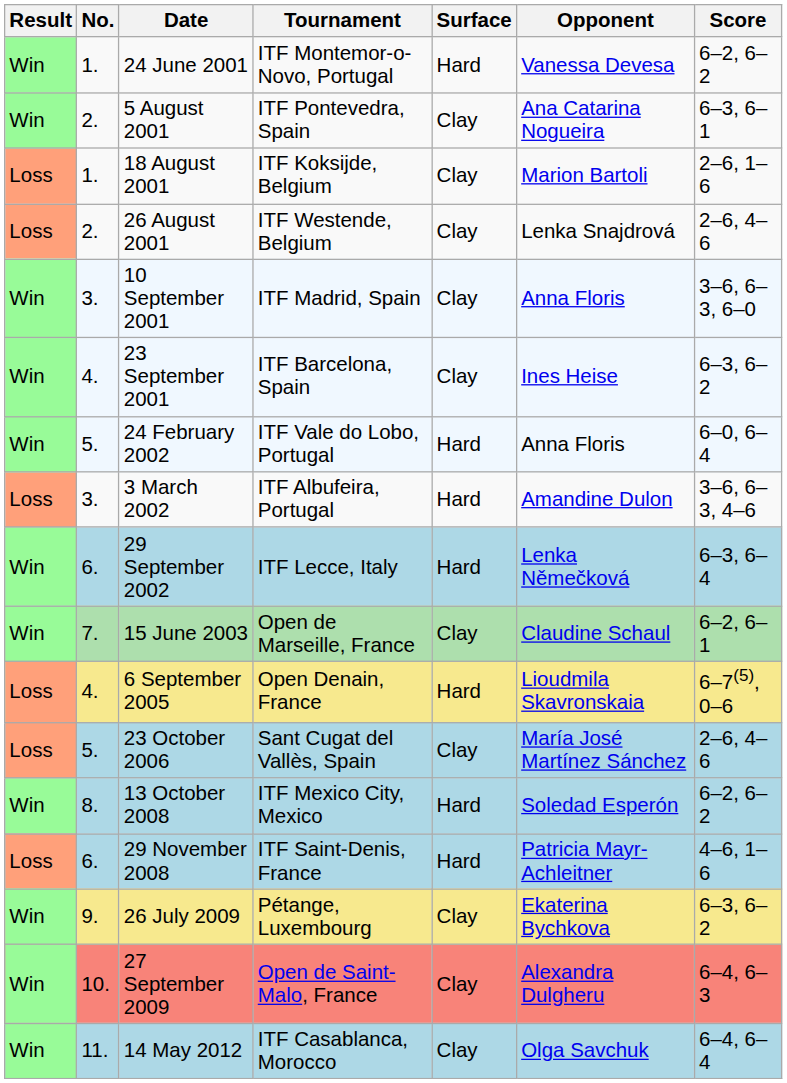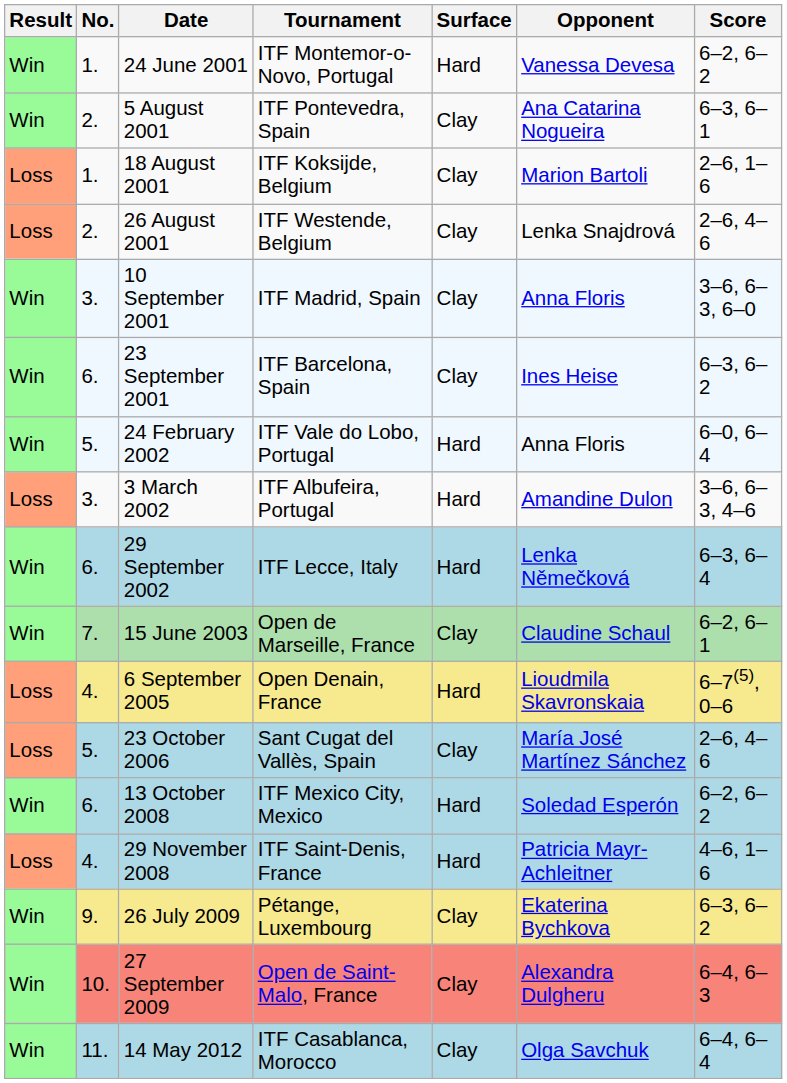 <table class="sortable wikitable">
 <tr>
 <th>Result</th>
 <th>No.</th>
 <th>Date</th>
 <th>Tournament</th>
 <th>Surface</th>
 <th>Opponent</th>
 <th class="unsortable">Score</th>
 </tr>
 <tr>
 <td style="background:#98fb98;">Win</td>
 <td>1.</td>
 <td>24 June 2001</td>
 <td>ITF Montemor-o-Novo, Portugal</td>
 <td>Hard</td>
 <td> <a href='#'>Vanessa Devesa</a></td>
 <td>6–2, 6–2</td>
 </tr>
 <tr>
 <td style="background:#98fb98;">Win</td>
 <td>2.</td>
 <td>5 August 2001</td>
 <td>ITF Pontevedra, Spain</td>
 <td>Clay</td>
 <td> <a href='#'>Ana Catarina Nogueira</a></td>
 <td>6–3, 6–1</td>
 </tr>
 <tr>
 <td style="background:#ffa07a;">Loss</td>
 <td>1.</td>
 <td>18 August 2001</td>
 <td>ITF Koksijde, Belgium</td>
 <td>Clay</td>
 <td> <a href='#'>Marion Bartoli</a></td>
 <td>2–6, 1–6</td>
 </tr>
 <tr>
 <td style="background:#ffa07a;">Loss</td>
 <td>2.</td>
 <td>26 August 2001</td>
 <td>ITF Westende, Belgium</td>
 <td>Clay</td>
 <td> Lenka Snajdrová</td>
 <td>2–6, 4–6</td>
 </tr>
 <tr style="background:#f0f8ff;">
 <td style="background:#98fb98;">Win</td>
 <td>3.</td>
 <td>10 September 2001</td>
 <td>ITF Madrid, Spain</td>
 <td>Clay</td>
 <td> <a href='#'>Anna Floris</a></td>
 <td>3–6, 6–3, 6–0</td>
 </tr>
 <tr style="background:#f0f8ff;">
 <td style="background:#98fb98;">Win</td>
-<td>4.</td>
+<td>6.</td>
 <td>23 September 2001</td>
 <td>ITF Barcelona, Spain</td>
 <td>Clay</td>
 <td> <a href='#'>Ines Heise</a></td>
 <td>6–3, 6–2</td>
 </tr>
 <tr style="background:#f0f8ff;">
 <td style="background:#98fb98;">Win</td>
 <td>5.</td>
 <td>24 February 2002</td>
 <td>ITF Vale do Lobo, Portugal</td>
 <td>Hard</td>
 <td> Anna Floris</td>
 <td>6–0, 6–4</td>
 </tr>
 <tr>
 <td style="background:#ffa07a;">Loss</td>
 <td>3.</td>
 <td>3 March 2002</td>
 <td>ITF Albufeira, Portugal</td>
 <td>Hard</td>
 <td> <a href='#'>Amandine Dulon</a></td>
 <td>3–6, 6–3, 4–6</td>
 </tr>
 <tr style="background:lightblue;">
 <td style="background:#98fb98;">Win</td>
 <td>6.</td>
 <td>29 September 2002</td>
 <td>ITF Lecce, Italy</td>
 <td>Hard</td>
 <td> <a href='#'>Lenka Němečková</a></td>
 <td>6–3, 6–4</td>
 </tr>
 <tr style="background:#addfad;">
 <td style="background:#98fb98;">Win</td>
 <td>7.</td>
 <td>15 June 2003</td>
 <td>Open de Marseille, France</td>
 <td>Clay</td>
 <td> <a href='#'>Claudine Schaul</a></td>
 <td>6–2, 6–1</td>
 </tr>
 <tr style="background:#f7e98e;">
 <td style="background:#ffa07a;">Loss</td>
 <td>4.</td>
 <td>6 September 2005</td>
 <td>Open Denain, France</td>
 <td>Hard</td>
 <td> <a href='#'>Lioudmila Skavronskaia</a></td>
 <td>6–7<sup>(5)</sup>, 0–6</td>
 </tr>
 <tr style="background:lightblue;">
 <td style="background:#ffa07a;">Loss</td>
 <td>5.</td>
 <td>23 October 2006</td>
 <td>Sant Cugat del Vallès, Spain</td>
 <td>Clay</td>
 <td> <a href='#'>María José Martínez Sánchez</a></td>
 <td>2–6, 4–6</td>
 </tr>
 <tr style="background:lightblue;">
 <td style="background:#98fb98;">Win</td>
-<td>8.</td>
+<td>6.</td>
 <td>13 October 2008</td>
 <td>ITF Mexico City, Mexico</td>
 <td>Hard</td>
 <td> <a href='#'>Soledad Esperón</a></td>
 <td>6–2, 6–2</td>
 </tr>
 <tr style="background:lightblue;">
 <td style="background:#ffa07a;">Loss</td>
-<td>6.</td>
+<td>4.</td>
 <td>29 November 2008</td>
 <td>ITF Saint-Denis, France</td>
 <td>Hard</td>
 <td> <a href='#'>Patricia Mayr-Achleitner</a></td>
 <td>4–6, 1–6</td>
 </tr>
 <tr style="background:#f7e98e;">
 <td style="background:#98fb98;">Win</td>
 <td>9.</td>
 <td>26 July 2009</td>
 <td>Pétange, Luxembourg</td>
 <td>Clay</td>
 <td> <a href='#'>Ekaterina Bychkova</a></td>
 <td>6–3, 6–2</td>
 </tr>
 <tr style="background:#f88379;">
 <td style="background:#98fb98;">Win</td>
 <td>10.</td>
 <td>27 September 2009</td>
 <td><a href='#'>Open de Saint-Malo</a>, France</td>
 <td>Clay</td>
 <td> <a href='#'>Alexandra Dulgheru</a></td>
 <td>6–4, 6–3</td>
 </tr>
 <tr style="background:lightblue;">
 <td style="background:#98fb98;">Win</td>
 <td>11.</td>
 <td>14 May 2012</td>
 <td>ITF Casablanca, Morocco</td>
 <td>Clay</td>
 <td> <a href='#'>Olga Savchuk</a></td>
 <td>6–4, 6–4</td>
 </tr>
 </table>
